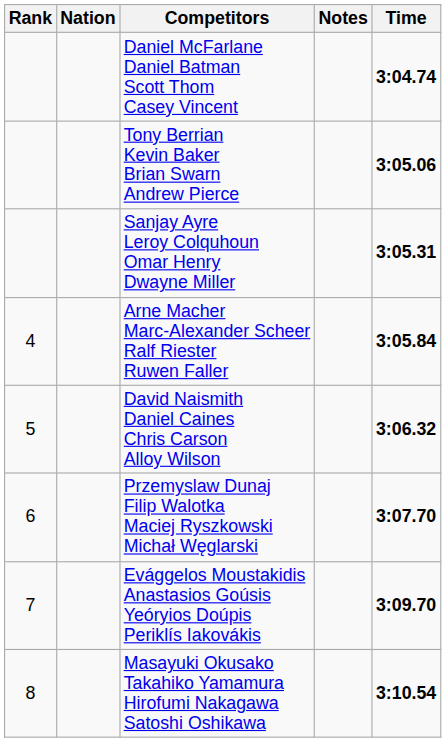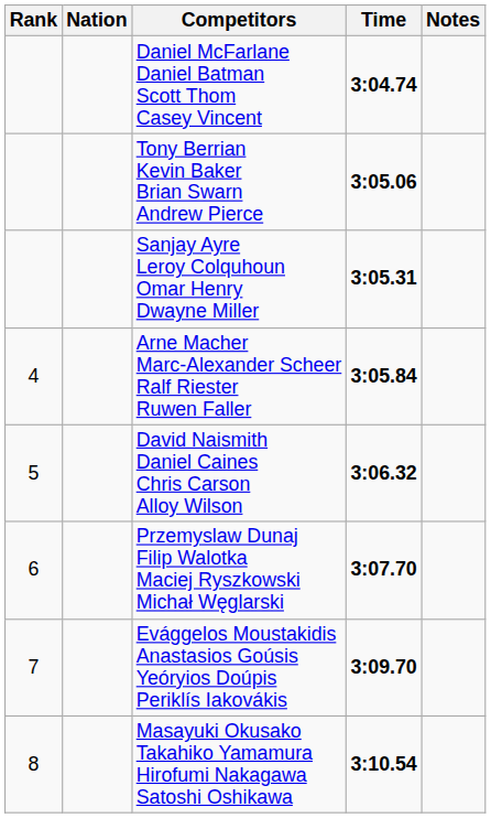 <table class="wikitable sortable" style="text-align:center">
 <tr>
 <th>Rank</th>
 <th>Nation</th>
 <th>Competitors</th>
+<th>Time</th>
 <th>Notes</th>
-<th>Time</th>
 </tr>
 <tr>
 <td></td>
 <td align=left></td>
 <td align=left><a href='#'>Daniel McFarlane</a><br><a href='#'>Daniel Batman</a><br><a href='#'>Scott Thom</a><br><a href='#'>Casey Vincent</a></td>
+<td><strong>3:04.74</strong></td>
 <td></td>
-<td><strong>3:04.74</strong></td>
 </tr>
 <tr>
 <td></td>
 <td align=left></td>
 <td align=left><a href='#'>Tony Berrian</a><br><a href='#'>Kevin Baker</a><br><a href='#'>Brian Swarn</a><br><a href='#'>Andrew Pierce</a></td>
+<td><strong>3:05.06</strong></td>
 <td></td>
-<td><strong>3:05.06</strong></td>
 </tr>
 <tr>
 <td></td>
 <td align=left></td>
 <td align=left><a href='#'>Sanjay Ayre</a><br><a href='#'>Leroy Colquhoun</a><br><a href='#'>Omar Henry</a><br><a href='#'>Dwayne Miller</a></td>
+<td><strong>3:05.31</strong></td>
 <td></td>
-<td><strong>3:05.31</strong></td>
 </tr>
 <tr>
 <td>4</td>
 <td align=left></td>
 <td align=left><a href='#'>Arne Macher</a><br><a href='#'>Marc-Alexander Scheer</a><br><a href='#'>Ralf Riester</a><br><a href='#'>Ruwen Faller</a></td>
+<td><strong>3:05.84</strong></td>
 <td></td>
-<td><strong>3:05.84</strong></td>
 </tr>
 <tr>
 <td>5</td>
 <td align=left></td>
 <td align=left><a href='#'>David Naismith</a><br><a href='#'>Daniel Caines</a><br><a href='#'>Chris Carson</a><br><a href='#'>Alloy Wilson</a></td>
+<td><strong>3:06.32</strong></td>
 <td></td>
-<td><strong>3:06.32</strong></td>
 </tr>
 <tr>
 <td>6</td>
 <td align=left></td>
 <td align=left><a href='#'>Przemyslaw Dunaj</a><br><a href='#'>Filip Walotka</a><br><a href='#'>Maciej Ryszkowski</a><br><a href='#'>Michał Węglarski</a></td>
+<td><strong>3:07.70</strong></td>
 <td></td>
-<td><strong>3:07.70</strong></td>
 </tr>
 <tr>
 <td>7</td>
 <td align=left></td>
 <td align=left><a href='#'>Evággelos Moustakidis</a><br><a href='#'>Anastasios Goúsis</a><br><a href='#'>Yeóryios Doúpis</a><br><a href='#'>Periklís Iakovákis</a></td>
+<td><strong>3:09.70</strong></td>
 <td></td>
-<td><strong>3:09.70</strong></td>
 </tr>
 <tr>
 <td>8</td>
 <td align=left></td>
 <td align=left><a href='#'>Masayuki Okusako</a><br><a href='#'>Takahiko Yamamura</a><br><a href='#'>Hirofumi Nakagawa</a><br><a href='#'>Satoshi Oshikawa</a></td>
+<td><strong>3:10.54</strong></td>
 <td></td>
-<td><strong>3:10.54</strong></td>
 </tr>
 </table>
